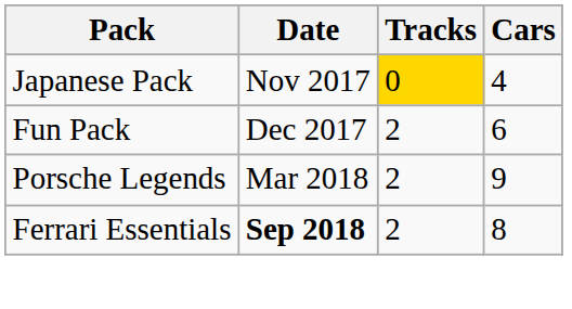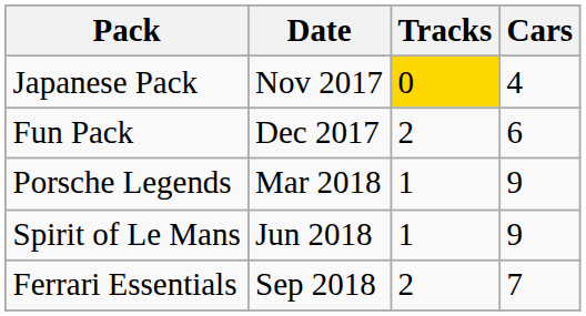 <table class="wikitable">
 <tr>
 <th>Pack</th>
 <th>Date</th>
 <th>Tracks</th>
 <th>Cars</th>
 </tr>
 <tr>
 <td>Japanese Pack</td>
 <td>Nov 2017</td>
 <td style="background: gold;">0</td>
 <td>4</td>
 </tr>
 <tr>
 <td>Fun Pack</td>
 <td>Dec 2017</td>
 <td>2</td>
 <td>6</td>
 </tr>
 <tr>
 <td>Porsche Legends</td>
 <td>Mar 2018</td>
-<td>2</td>
+<td>1</td>
+<td>9</td>
+</tr>
+<tr>
+<td>Spirit of Le Mans</td>
+<td>Jun 2018</td>
+<td>1</td>
 <td>9</td>
 </tr>
 <tr>
 <td>Ferrari Essentials</td>
-<td><strong>Sep 2018</strong></td>
+<td>Sep 2018</td>
 <td>2</td>
-<td>8</td>
+<td>7</td>
 </tr>
 </table>
